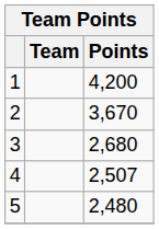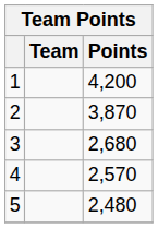 <table class="wikitable">
 <tr>
 <th colspan="3">Team Points</th>
 </tr>
 <tr>
 <th></th>
 <th>Team</th>
 <th>Points</th>
 </tr>
 <tr>
 <td>1</td>
 <td><br></td>
 <td>4,200</td>
 </tr>
 <tr>
 <td>2</td>
 <td><br></td>
-<td>3,670</td>
+<td>3,870</td>
 </tr>
 <tr>
 <td>3</td>
 <td><br></td>
 <td>2,680</td>
 </tr>
 <tr>
 <td>4</td>
 <td><br></td>
-<td>2,507</td>
+<td>2,570</td>
 </tr>
 <tr>
 <td>5</td>
 <td><br></td>
 <td>2,480</td>
 </tr>
 <tr>
 </tr>
 </table>
